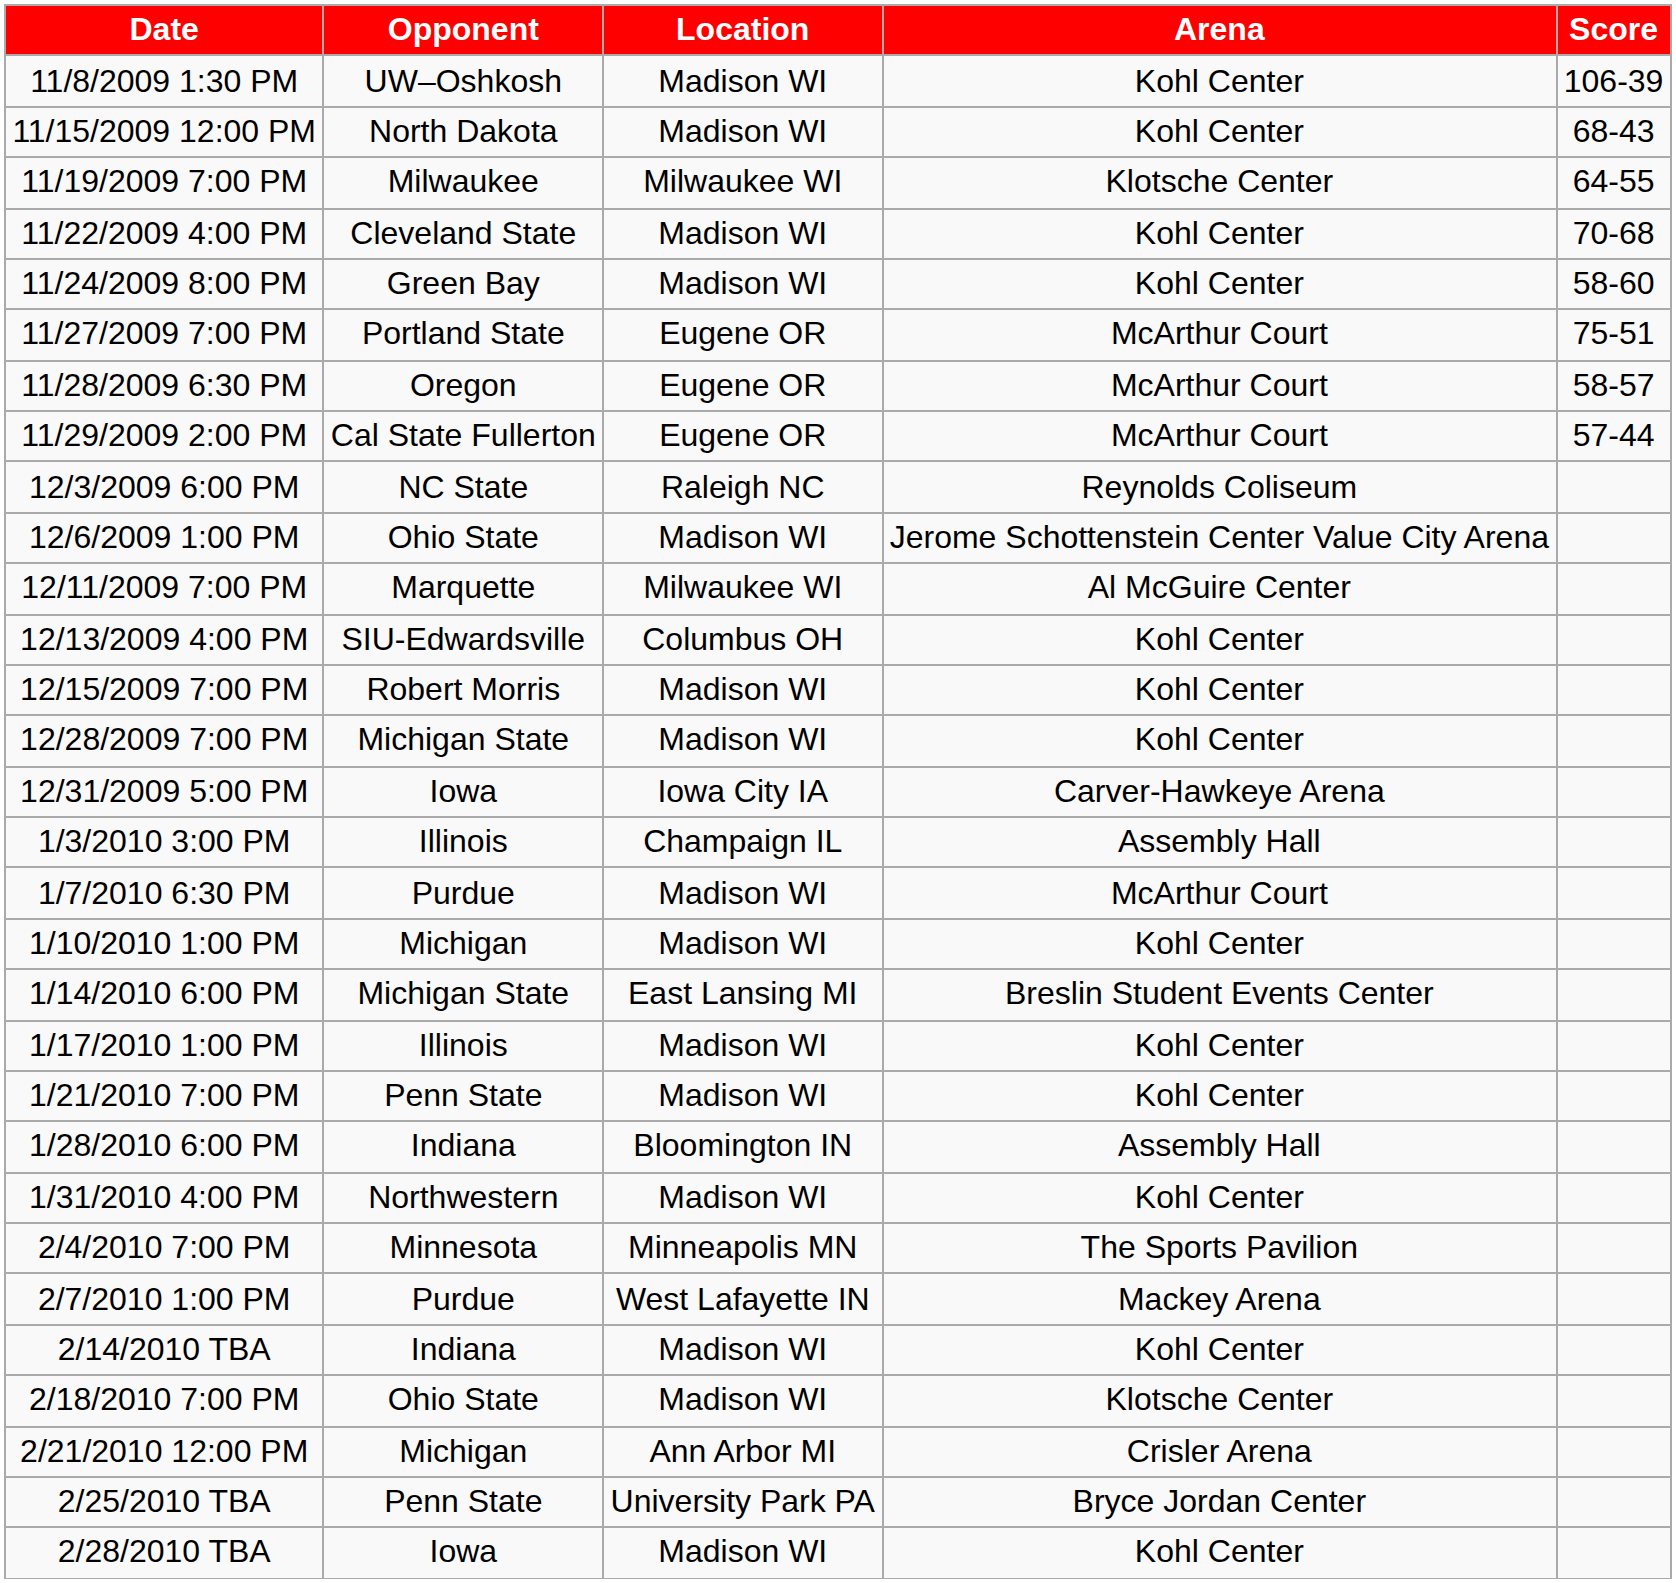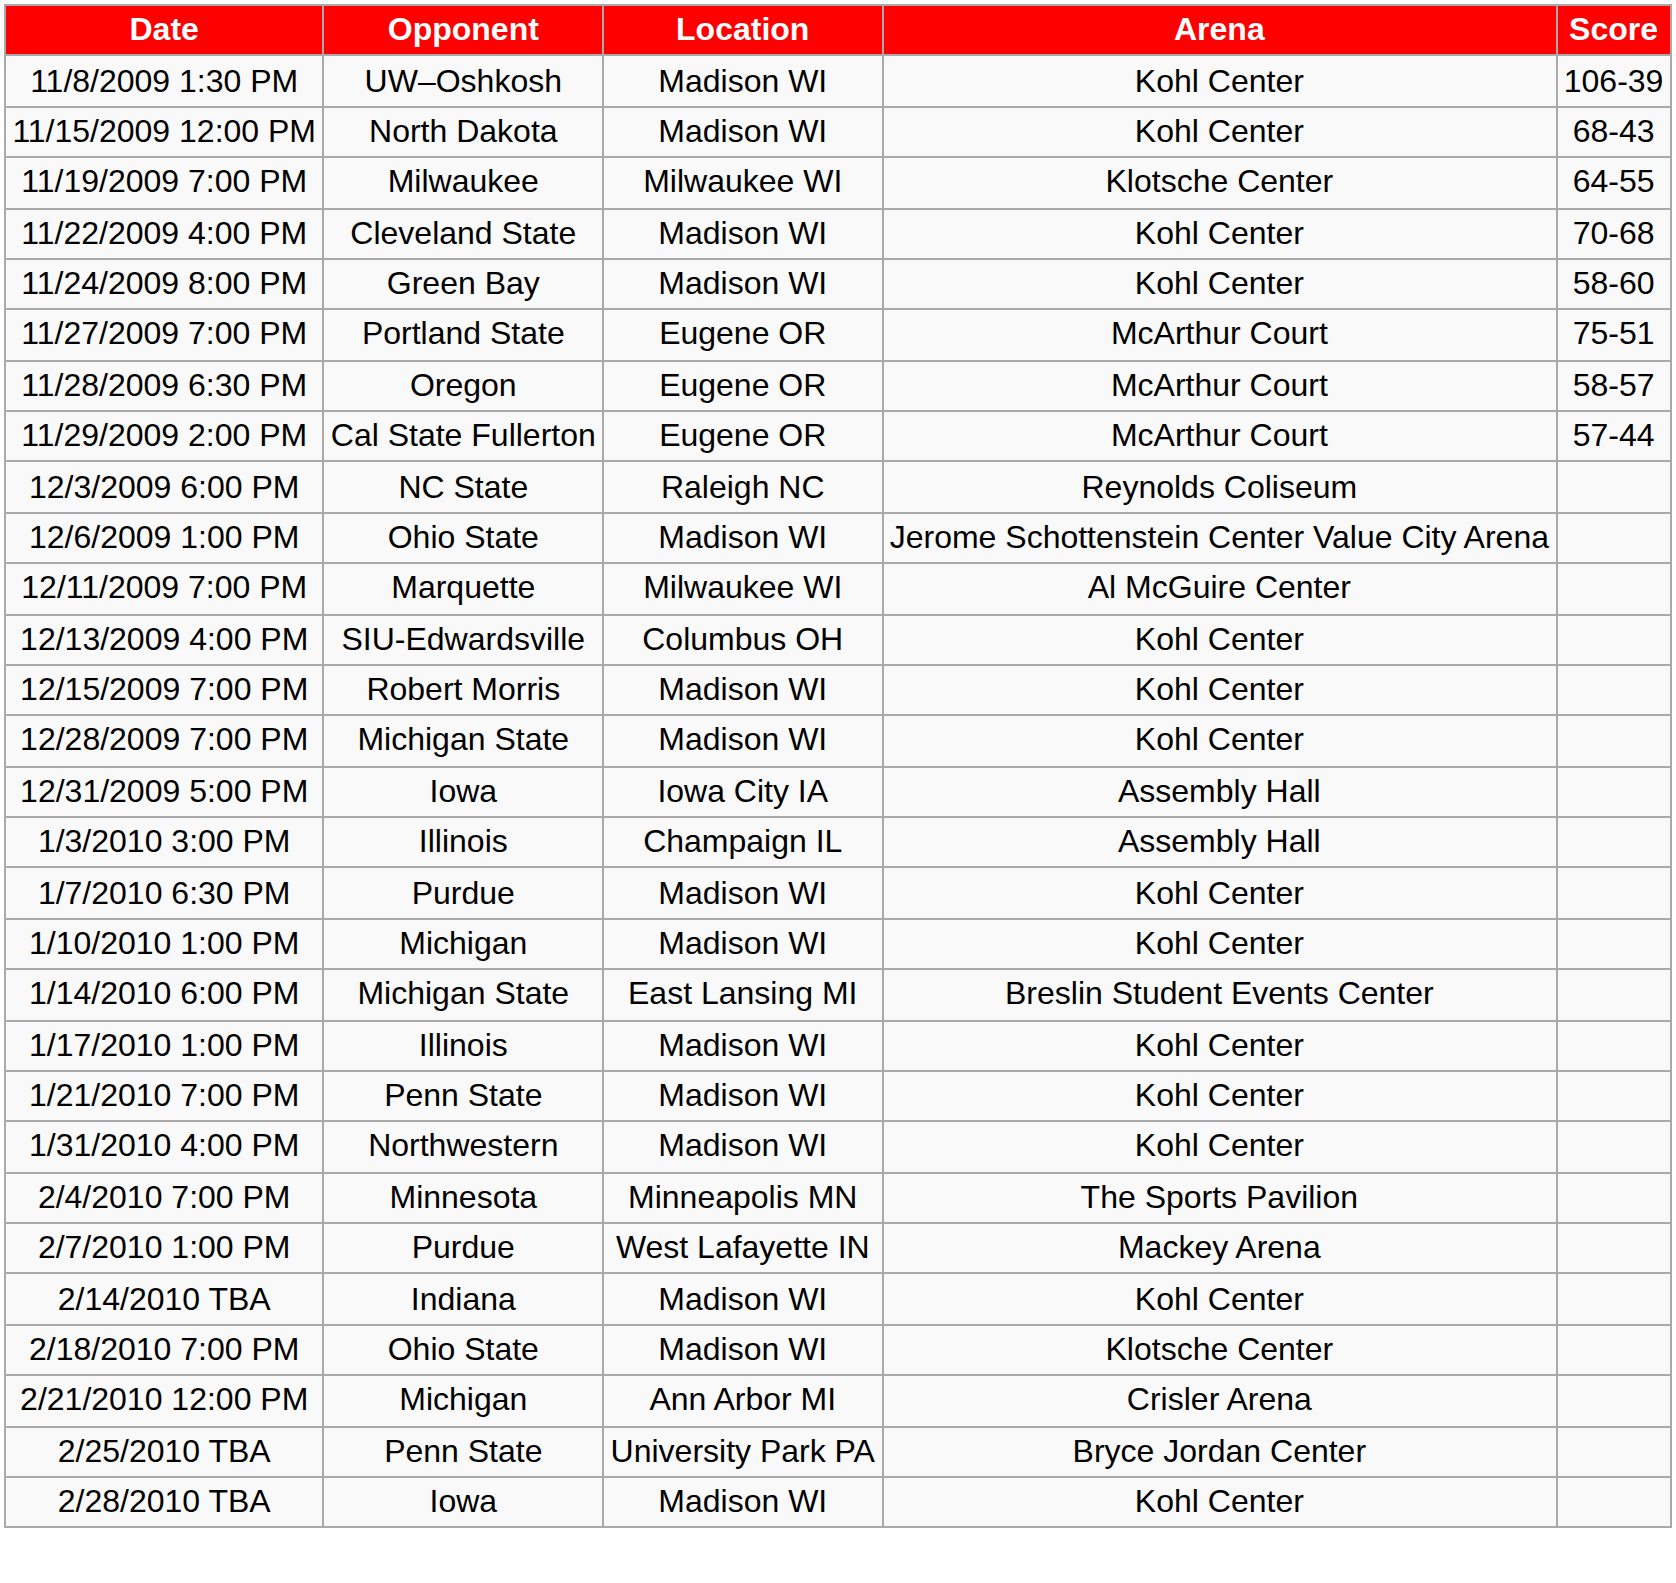 <table class="wikitable" style="text-align:center">
 <tr>
 <th style="background:red;color:#FFFFFF;">Date</th>
 <th style="background:red;color:#FFFFFF;">Opponent</th>
 <th style="background:red;color:#FFFFFF;">Location</th>
 <th style="background:red;color:#FFFFFF;">Arena</th>
 <th style="background:red;color:#FFFFFF;">Score</th>
 </tr>
 <tr>
 <td>11/8/2009 1:30 PM</td>
 <td>UW–Oshkosh</td>
 <td>Madison WI</td>
 <td>Kohl Center</td>
 <td>106-39</td>
 </tr>
 <tr>
 <td>11/15/2009 12:00 PM</td>
 <td>North Dakota</td>
 <td>Madison WI</td>
 <td>Kohl Center</td>
 <td>68-43</td>
 </tr>
 <tr>
 <td>11/19/2009 7:00 PM</td>
 <td>Milwaukee</td>
 <td>Milwaukee WI</td>
 <td>Klotsche Center</td>
 <td>64-55</td>
 </tr>
 <tr>
 <td>11/22/2009 4:00 PM</td>
 <td>Cleveland State</td>
 <td>Madison WI</td>
 <td>Kohl Center</td>
 <td>70-68</td>
 </tr>
 <tr>
 <td>11/24/2009 8:00 PM</td>
 <td>Green Bay</td>
 <td>Madison WI</td>
 <td>Kohl Center</td>
 <td>58-60</td>
 </tr>
 <tr>
 <td>11/27/2009 7:00 PM</td>
 <td>Portland State</td>
 <td>Eugene OR</td>
 <td>McArthur Court</td>
 <td>75-51</td>
 </tr>
 <tr>
 <td>11/28/2009 6:30 PM</td>
 <td>Oregon</td>
 <td>Eugene OR</td>
 <td>McArthur Court</td>
 <td>58-57</td>
 </tr>
 <tr>
 <td>11/29/2009 2:00 PM</td>
 <td>Cal State Fullerton</td>
 <td>Eugene OR</td>
 <td>McArthur Court</td>
 <td>57-44</td>
 </tr>
 <tr>
 <td>12/3/2009 6:00 PM</td>
 <td>NC State</td>
 <td>Raleigh NC</td>
 <td>Reynolds Coliseum</td>
 <td></td>
 </tr>
 <tr>
 <td>12/6/2009 1:00 PM</td>
 <td>Ohio State</td>
 <td>Madison WI</td>
 <td>Jerome Schottenstein Center Value City Arena</td>
 <td></td>
 </tr>
 <tr>
 <td>12/11/2009 7:00 PM</td>
 <td>Marquette</td>
 <td>Milwaukee WI</td>
 <td>Al McGuire Center</td>
 <td></td>
 </tr>
 <tr>
 <td>12/13/2009 4:00 PM</td>
 <td>SIU-Edwardsville</td>
 <td>Columbus OH</td>
 <td>Kohl Center</td>
 <td></td>
 </tr>
 <tr>
 <td>12/15/2009 7:00 PM</td>
 <td>Robert Morris</td>
 <td>Madison WI</td>
 <td>Kohl Center</td>
 <td></td>
 </tr>
 <tr>
 <td>12/28/2009 7:00 PM</td>
 <td>Michigan State</td>
 <td>Madison WI</td>
 <td>Kohl Center</td>
 <td></td>
 </tr>
 <tr>
 <td>12/31/2009 5:00 PM</td>
 <td>Iowa</td>
 <td>Iowa City IA</td>
-<td>Carver-Hawkeye Arena</td>
+<td>Assembly Hall</td>
 <td></td>
 </tr>
 <tr>
 <td>1/3/2010 3:00 PM</td>
 <td>Illinois</td>
 <td>Champaign IL</td>
 <td>Assembly Hall</td>
 <td></td>
 </tr>
 <tr>
 <td>1/7/2010 6:30 PM</td>
 <td>Purdue</td>
 <td>Madison WI</td>
-<td>McArthur Court</td>
+<td>Kohl Center</td>
 <td></td>
 </tr>
 <tr>
 <td>1/10/2010 1:00 PM</td>
 <td>Michigan</td>
 <td>Madison WI</td>
 <td>Kohl Center</td>
 <td></td>
 </tr>
 <tr>
 <td>1/14/2010 6:00 PM</td>
 <td>Michigan State</td>
 <td>East Lansing MI</td>
 <td>Breslin Student Events Center</td>
 <td></td>
 </tr>
 <tr>
 <td>1/17/2010 1:00 PM</td>
 <td>Illinois</td>
 <td>Madison WI</td>
 <td>Kohl Center</td>
 <td></td>
 </tr>
 <tr>
 <td>1/21/2010 7:00 PM</td>
 <td>Penn State</td>
 <td>Madison WI</td>
 <td>Kohl Center</td>
-<td></td>
-</tr>
-<tr>
-<td>1/28/2010 6:00 PM</td>
-<td>Indiana</td>
-<td>Bloomington IN</td>
-<td>Assembly Hall</td>
 <td></td>
 </tr>
 <tr>
 <td>1/31/2010 4:00 PM</td>
 <td>Northwestern</td>
 <td>Madison WI</td>
 <td>Kohl Center</td>
 <td></td>
 </tr>
 <tr>
 <td>2/4/2010 7:00 PM</td>
 <td>Minnesota</td>
 <td>Minneapolis MN</td>
 <td>The Sports Pavilion</td>
 <td></td>
 </tr>
 <tr>
 <td>2/7/2010 1:00 PM</td>
 <td>Purdue</td>
 <td>West Lafayette IN</td>
 <td>Mackey Arena</td>
 <td></td>
 </tr>
 <tr>
 <td>2/14/2010 TBA</td>
 <td>Indiana</td>
 <td>Madison WI</td>
 <td>Kohl Center</td>
 <td></td>
 </tr>
 <tr>
 <td>2/18/2010 7:00 PM</td>
 <td>Ohio State</td>
 <td>Madison WI</td>
 <td>Klotsche Center</td>
 <td></td>
 </tr>
 <tr>
 <td>2/21/2010 12:00 PM</td>
 <td>Michigan</td>
 <td>Ann Arbor MI</td>
 <td>Crisler Arena</td>
 <td></td>
 </tr>
 <tr>
 <td>2/25/2010 TBA</td>
 <td>Penn State</td>
 <td>University Park PA</td>
 <td>Bryce Jordan Center</td>
 <td></td>
 </tr>
 <tr>
 <td>2/28/2010 TBA</td>
 <td>Iowa</td>
 <td>Madison WI</td>
 <td>Kohl Center</td>
 <td></td>
 </tr>
 <tr>
 </tr>
 </table>
